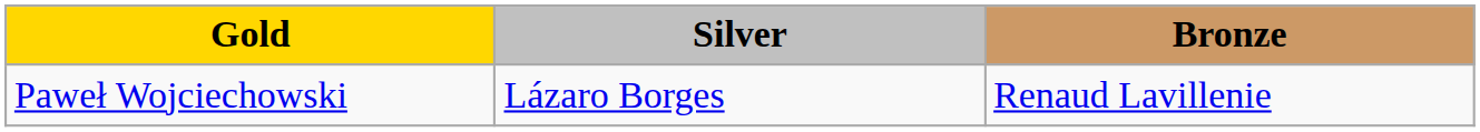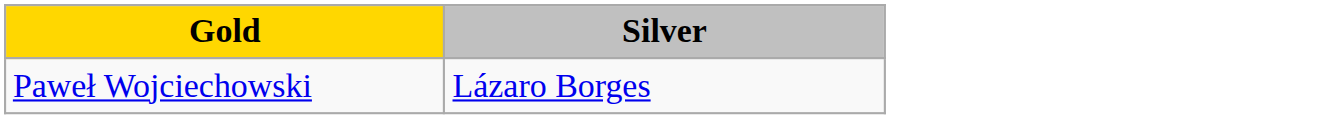 <table class="wikitable" style="text-align:left">
 <tr align="center">
 <td width=200 bgcolor=gold><strong>Gold</strong></td>
 <td width=200 bgcolor=silver><strong>Silver</strong></td>
-<td width=200 bgcolor=CC9966><strong>Bronze</strong></td>
 </tr>
 <tr>
 <td><a href='#'>Paweł Wojciechowski</a><br><em></em></td>
 <td><a href='#'>Lázaro Borges</a><br><em></em></td>
-<td><a href='#'>Renaud Lavillenie</a><br><em></em></td>
 </tr>
 </table>
